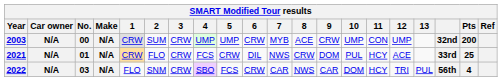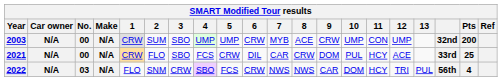 <table class="wikitable" style="text-align:center; font-size:75%">
 <tr>
 <th colspan=38><a href='#'>SMART Modified Tour</a> results</th>
 </tr>
 <tr>
 <th>Year</th>
 <th>Car owner</th>
 <th>No.</th>
 <th>Make</th>
 <th>1</th>
 <th>2</th>
 <th>3</th>
 <th>4</th>
 <th>5</th>
 <th>6</th>
 <th>7</th>
 <th>8</th>
 <th>9</th>
 <th>10</th>
 <th>11</th>
 <th>12</th>
 <th>13</th>
 <th></th>
 <th>Pts</th>
 <th>Ref</th>
 </tr>
 <tr>
 <th><a href='#'>2003</a></th>
 <th>N/A</th>
 <th>00</th>
 <th>N/A</th>
 <td style="background:#DFDFDF;"><a href='#'>CRW</a><br></td>
 <td><a href='#'>SUM</a></td>
-<td><a href='#'>CRW</a></td>
+<td><a href='#'>SBO</a></td>
 <td style="background:#DFFFDF;"><a href='#'>UMP</a><br></td>
 <td><a href='#'>UMP</a></td>
 <td><a href='#'>CRW</a></td>
 <td><a href='#'>MYB</a></td>
 <td><a href='#'>ACE</a></td>
 <td><a href='#'>CRW</a></td>
 <td><a href='#'>UMP</a></td>
 <td><a href='#'>CON</a></td>
 <td><a href='#'>UMP</a></td>
 <td></td>
 <th>32nd</th>
 <th>200</th>
 <th></th>
 </tr>
 <tr>
 <th><a href='#'>2021</a></th>
 <th>N/A</th>
-<th>01</th>
+<th>00</th>
 <th>N/A</th>
 <td style="background:#FFDF9F;"><a href='#'>CRW</a><br></td>
 <td><a href='#'>FLO</a></td>
-<td><a href='#'>CRW</a></td>
+<td><a href='#'>SBO</a></td>
 <td><a href='#'>FCS</a></td>
 <td><a href='#'>CRW</a></td>
 <td><a href='#'>DIL</a></td>
-<td><a href='#'>NWS</a></td>
+<td><a href='#'>CAR</a></td>
 <td><a href='#'>CRW</a></td>
 <td><a href='#'>DOM</a></td>
 <td><a href='#'>PUL</a></td>
 <td><a href='#'>HCY</a></td>
 <td><a href='#'>ACE</a></td>
 <td></td>
 <th>33rd</th>
 <th>25</th>
 <th></th>
 </tr>
 <tr>
 <th><a href='#'>2022</a></th>
 <th>N/A</th>
 <th>03</th>
 <th>N/A</th>
 <td><a href='#'>FLO</a></td>
 <td><a href='#'>SNM</a></td>
 <td><a href='#'>CRW</a></td>
 <td style="background:#EFCFFF;"><a href='#'>SBO</a><br></td>
 <td><a href='#'>FCS</a></td>
 <td><a href='#'>CRW</a></td>
-<td><a href='#'>CAR</a></td>
+<td><a href='#'>NWS</a></td>
 <td><a href='#'>NWS</a></td>
 <td><a href='#'>CAR</a></td>
 <td><a href='#'>DOM</a></td>
 <td><a href='#'>HCY</a></td>
 <td><a href='#'>TRI</a></td>
 <td><a href='#'>PUL</a></td>
 <th>56th</th>
 <th>4</th>
 <th></th>
 </tr>
 </table>
